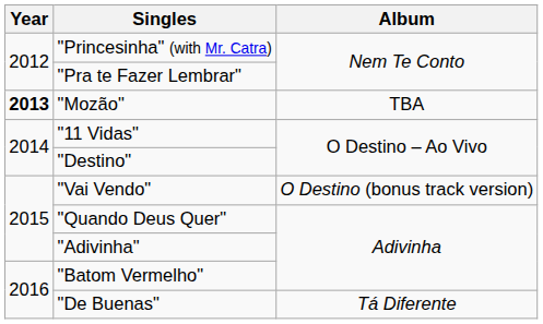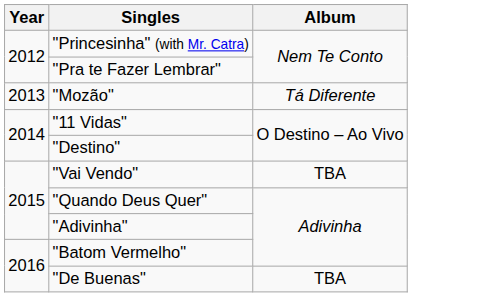 <table class="wikitable" style="text-align: center">
 <tr>
 <th>Year</th>
 <th>Singles</th>
 <th>Album</th>
 </tr>
 <tr>
 <td rowspan="2">2012</td>
 <td align="left">"Princesinha" <small>(with <a href='#'>Mr. Catra</a>)</small></td>
 <td rowspan="2"><em>Nem Te Conto</em></td>
 </tr>
 <tr>
 <td align="left">"Pra te Fazer Lembrar"</td>
 </tr>
 <tr>
-<td><strong>2013</strong></td>
+<td>2013</td>
 <td align="left">"Mozão"</td>
-<td>TBA</td>
+<td><em>Tá Diferente</em></td>
 </tr>
 <tr>
 <td rowspan="2">2014</td>
 <td align="left">"11 Vidas"</td>
 <td rowspan="2">O Destino – Ao Vivo</td>
 </tr>
 <tr>
 <td align="left">"Destino"</td>
 </tr>
 <tr>
 <td rowspan="3">2015</td>
 <td align="left">"Vai Vendo"</td>
-<td><em>O Destino</em> (bonus track version)</td>
+<td>TBA</td>
 </tr>
 <tr>
 <td align="left">"Quando Deus Quer"</td>
 <td rowspan="3"><em>Adivinha</em></td>
 </tr>
 <tr>
 <td align="left">"Adivinha"</td>
 </tr>
 <tr>
 <td rowspan="2">2016</td>
 <td align="left">"Batom Vermelho"</td>
 </tr>
 <tr>
 <td align="left">"De Buenas"</td>
-<td><em>Tá Diferente</em></td>
+<td>TBA</td>
 </tr>
 </table>
